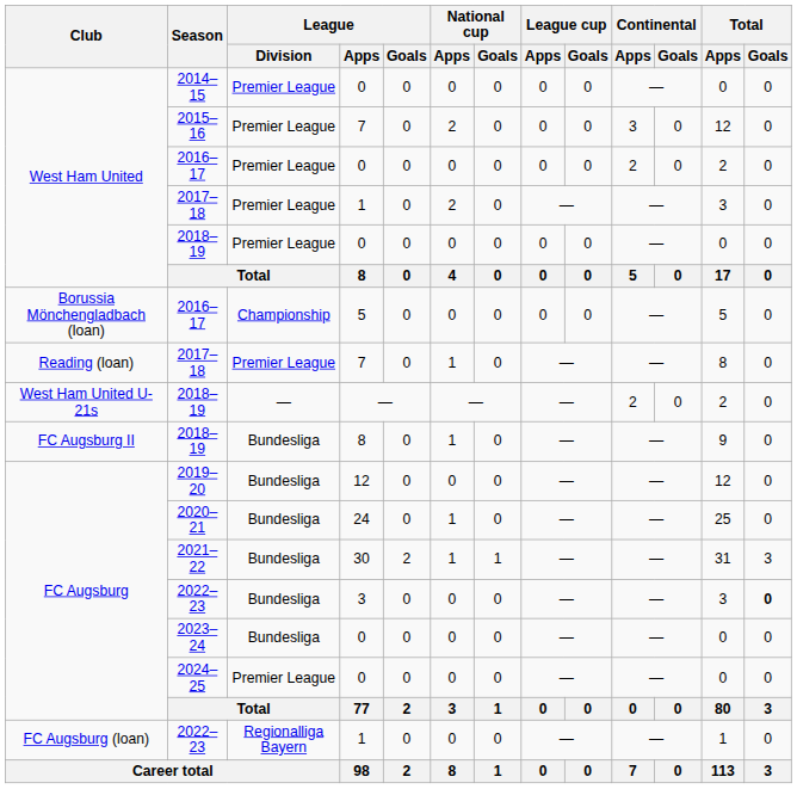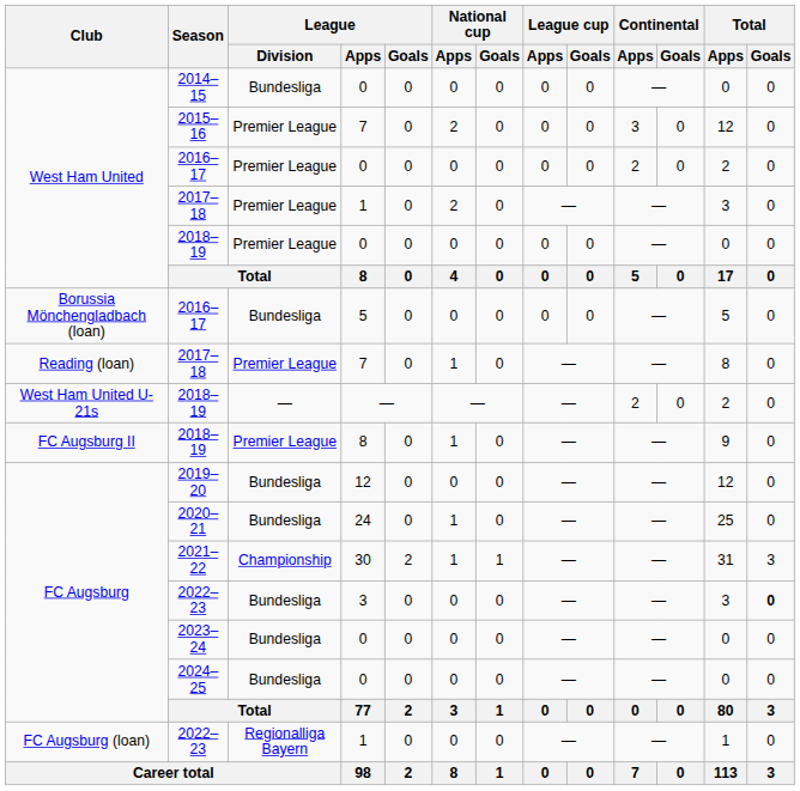 <table class="wikitable" style="text-align: center">
 <tr>
 <th rowspan="2">Club</th>
 <th rowspan="2">Season</th>
 <th colspan="3">League</th>
 <th colspan="2">National cup</th>
 <th colspan="2">League cup</th>
 <th colspan="2">Continental</th>
 <th colspan="2">Total</th>
 </tr>
 <tr>
 <th>Division</th>
 <th>Apps</th>
 <th>Goals</th>
 <th>Apps</th>
 <th>Goals</th>
 <th>Apps</th>
 <th>Goals</th>
 <th>Apps</th>
 <th>Goals</th>
 <th>Apps</th>
 <th>Goals</th>
 </tr>
 <tr>
 <td rowspan="6"><a href='#'>West Ham United</a></td>
 <td><a href='#'>2014–15</a></td>
-<td><a href='#'>Premier League</a></td>
+<td>Bundesliga</td>
 <td>0</td>
 <td>0</td>
 <td>0</td>
 <td>0</td>
 <td>0</td>
 <td>0</td>
 <td colspan="2">—</td>
 <td>0</td>
 <td>0</td>
 </tr>
 <tr>
 <td><a href='#'>2015–16</a></td>
 <td>Premier League</td>
 <td>7</td>
 <td>0</td>
 <td>2</td>
 <td>0</td>
 <td>0</td>
 <td>0</td>
 <td>3</td>
 <td>0</td>
 <td>12</td>
 <td>0</td>
 </tr>
 <tr>
 <td><a href='#'>2016–17</a></td>
 <td>Premier League</td>
 <td>0</td>
 <td>0</td>
 <td>0</td>
 <td>0</td>
 <td>0</td>
 <td>0</td>
 <td>2</td>
 <td>0</td>
 <td>2</td>
 <td>0</td>
 </tr>
 <tr>
 <td><a href='#'>2017–18</a></td>
 <td>Premier League</td>
 <td>1</td>
 <td>0</td>
 <td>2</td>
 <td>0</td>
 <td colspan="2">—</td>
 <td colspan="2">—</td>
 <td>3</td>
 <td>0</td>
 </tr>
 <tr>
 <td><a href='#'>2018–19</a></td>
 <td>Premier League</td>
 <td>0</td>
 <td>0</td>
 <td>0</td>
 <td>0</td>
 <td>0</td>
 <td>0</td>
 <td colspan="2">—</td>
 <td>0</td>
 <td>0</td>
 </tr>
 <tr>
 <th colspan="2">Total</th>
 <th>8</th>
 <th>0</th>
 <th>4</th>
 <th>0</th>
 <th>0</th>
 <th>0</th>
 <th>5</th>
 <th>0</th>
 <th>17</th>
 <th>0</th>
 </tr>
 <tr>
 <td><a href='#'>Borussia Mönchengladbach</a> (loan)</td>
 <td><a href='#'>2016–17</a></td>
-<td><a href='#'>Championship</a></td>
+<td>Bundesliga</td>
 <td>5</td>
 <td>0</td>
 <td>0</td>
 <td>0</td>
 <td>0</td>
 <td>0</td>
 <td colspan="2">—</td>
 <td>5</td>
 <td>0</td>
 </tr>
 <tr>
 <td><a href='#'>Reading</a> (loan)</td>
 <td><a href='#'>2017–18</a></td>
 <td><a href='#'>Premier League</a></td>
 <td>7</td>
 <td>0</td>
 <td>1</td>
 <td>0</td>
 <td colspan="2">—</td>
 <td colspan="2">—</td>
 <td>8</td>
 <td>0</td>
 </tr>
 <tr>
 <td><a href='#'>West Ham United U-21s</a></td>
 <td><a href='#'>2018–19</a></td>
 <td>—</td>
 <td colspan="2">—</td>
 <td colspan="2">—</td>
 <td colspan="2">—</td>
 <td>2</td>
 <td>0</td>
 <td>2</td>
 <td>0</td>
 </tr>
 <tr>
 <td><a href='#'>FC Augsburg II</a></td>
 <td><a href='#'>2018–19</a></td>
-<td>Bundesliga</td>
+<td><a href='#'>Premier League</a></td>
 <td>8</td>
 <td>0</td>
 <td>1</td>
 <td>0</td>
 <td colspan="2">—</td>
 <td colspan="2">—</td>
 <td>9</td>
 <td>0</td>
 </tr>
 <tr>
 <td rowspan="7"><a href='#'>FC Augsburg</a></td>
 <td><a href='#'>2019–20</a></td>
 <td>Bundesliga</td>
 <td>12</td>
 <td>0</td>
 <td>0</td>
 <td>0</td>
 <td colspan="2">—</td>
 <td colspan="2">—</td>
 <td>12</td>
 <td>0</td>
 </tr>
 <tr>
 <td><a href='#'>2020–21</a></td>
 <td>Bundesliga</td>
 <td>24</td>
 <td>0</td>
 <td>1</td>
 <td>0</td>
 <td colspan=2>—</td>
 <td colspan=2>—</td>
 <td>25</td>
 <td>0</td>
 </tr>
 <tr>
 <td><a href='#'>2021–22</a></td>
-<td>Bundesliga</td>
+<td><a href='#'>Championship</a></td>
 <td>30</td>
 <td>2</td>
 <td>1</td>
 <td>1</td>
 <td colspan=2>—</td>
 <td colspan=2>—</td>
 <td>31</td>
 <td>3</td>
 </tr>
 <tr>
 <td><a href='#'>2022–23</a></td>
 <td>Bundesliga</td>
 <td>3</td>
 <td>0</td>
 <td>0</td>
 <td>0</td>
 <td colspan=2>—</td>
 <td colspan=2>—</td>
 <td>3</td>
 <td><strong>0</strong></td>
 </tr>
 <tr>
 <td><a href='#'>2023–24</a></td>
 <td>Bundesliga</td>
 <td>0</td>
 <td>0</td>
 <td>0</td>
 <td>0</td>
 <td colspan=2>—</td>
 <td colspan=2>—</td>
 <td>0</td>
 <td>0</td>
 </tr>
 <tr>
 <td><a href='#'>2024–25</a></td>
-<td>Premier League</td>
+<td>Bundesliga</td>
 <td>0</td>
 <td>0</td>
 <td>0</td>
 <td>0</td>
 <td colspan=2>—</td>
 <td colspan=2>—</td>
 <td>0</td>
 <td>0</td>
 </tr>
 <tr>
 <th colspan="2">Total</th>
 <th>77</th>
 <th>2</th>
 <th>3</th>
 <th>1</th>
 <th>0</th>
 <th>0</th>
 <th>0</th>
 <th>0</th>
 <th>80</th>
 <th>3</th>
 </tr>
 <tr>
 <td><a href='#'>FC Augsburg</a> (loan)</td>
 <td><a href='#'>2022–23</a></td>
 <td><a href='#'>Regionalliga Bayern</a></td>
 <td>1</td>
 <td>0</td>
 <td>0</td>
 <td>0</td>
 <td colspan="2">—</td>
 <td colspan="2">—</td>
 <td>1</td>
 <td>0</td>
 </tr>
 <tr>
 <th colspan="3">Career total</th>
 <th>98</th>
 <th>2</th>
 <th>8</th>
 <th>1</th>
 <th>0</th>
 <th>0</th>
 <th>7</th>
 <th>0</th>
 <th>113</th>
 <th>3</th>
 </tr>
 </table>
